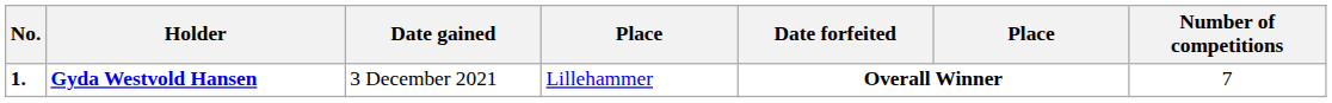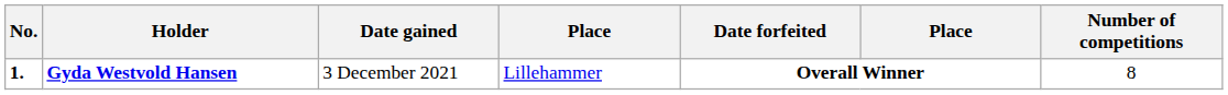 <table class="wikitable plainrowheaders" style="background:#fff; font-size:86%; line-height:16px; border:grey solid 1px; border-collapse:collapse;">
 <tr>
 <th style="width:1em;">No.</th>
 <th style="width:14em;">Holder</th>
 <th style="width:9em;">Date gained</th>
 <th style="width:9em;">Place</th>
 <th style="width:9em;">Date forfeited</th>
 <th style="width:9em;">Place</th>
 <th style="width:9em;">Number of competitions</th>
 </tr>
 <tr>
 <td><strong>1.</strong></td>
 <td> <strong><a href='#'>Gyda Westvold Hansen</a></strong></td>
 <td>3 December 2021</td>
 <td> <a href='#'>Lillehammer</a></td>
 <td align=center colspan=2><strong>Overall Winner</strong></td>
-<td align=center>7</td>
+<td align=center>8</td>
 </tr>
 </table>
